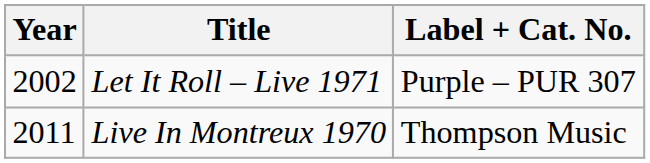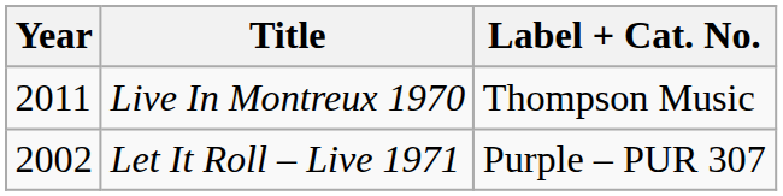 <table class="wikitable">
 <tr>
 <th>Year</th>
 <th>Title</th>
 <th>Label + Cat. No.</th>
 </tr>
 <tr>
+<td>2011</td>
+<td><em>Live In Montreux 1970</em></td>
+<td>Thompson Music</td>
+</tr>
+<tr>
 <td>2002</td>
 <td><em>Let It Roll – Live 1971</em></td>
 <td>Purple – PUR 307</td>
 </tr>
-<tr>
-<td>2011</td>
-<td><em>Live In Montreux 1970</em></td>
-<td>Thompson Music</td>
-</tr>
 </table>
